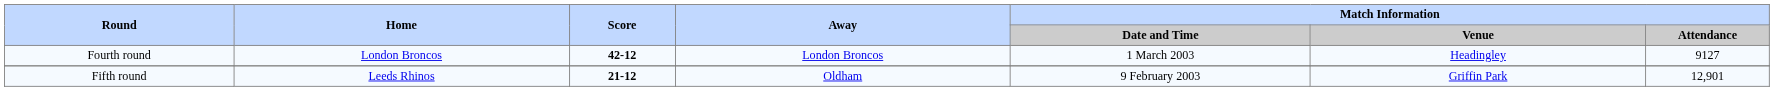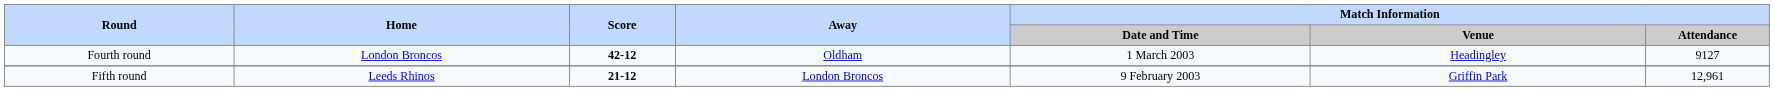 <table border=1 style="border-collapse:collapse; font-size:85%; text-align:center;" cellpadding=3 cellspacing=0 width=100%>
 <tr bgcolor=#C1D8FF>
 <th rowspan=2 width=13%>Round</th>
 <th rowspan=2 width=19%>Home</th>
 <th rowspan=2 width=6%>Score</th>
 <th rowspan=2 width=19%>Away</th>
 <th colspan=6>Match Information</th>
 </tr>
 <tr bgcolor=#CCCCCC>
 <th width=17%>Date and Time</th>
 <th width=19%>Venue</th>
 <th width=7%>Attendance</th>
 </tr>
 <tr bgcolor=#F5FAFF>
 <td>Fourth round</td>
 <td><a href='#'>London Broncos</a></td>
 <td><strong>42-12</strong></td>
-<td><a href='#'>London Broncos</a></td>
+<td><a href='#'>Oldham</a></td>
 <td>1 March 2003</td>
 <td><a href='#'>Headingley</a></td>
 <td>9127</td>
 </tr>
 <tr>
 </tr>
 <tr bgcolor=#F5FAFF>
 <td>Fifth round</td>
 <td><a href='#'>Leeds Rhinos</a></td>
 <td><strong>21-12</strong></td>
-<td><a href='#'>Oldham</a></td>
+<td><a href='#'>London Broncos</a></td>
 <td>9 February 2003</td>
 <td><a href='#'>Griffin Park</a></td>
-<td>12,901</td>
+<td>12,961</td>
 </tr>
 </table>
